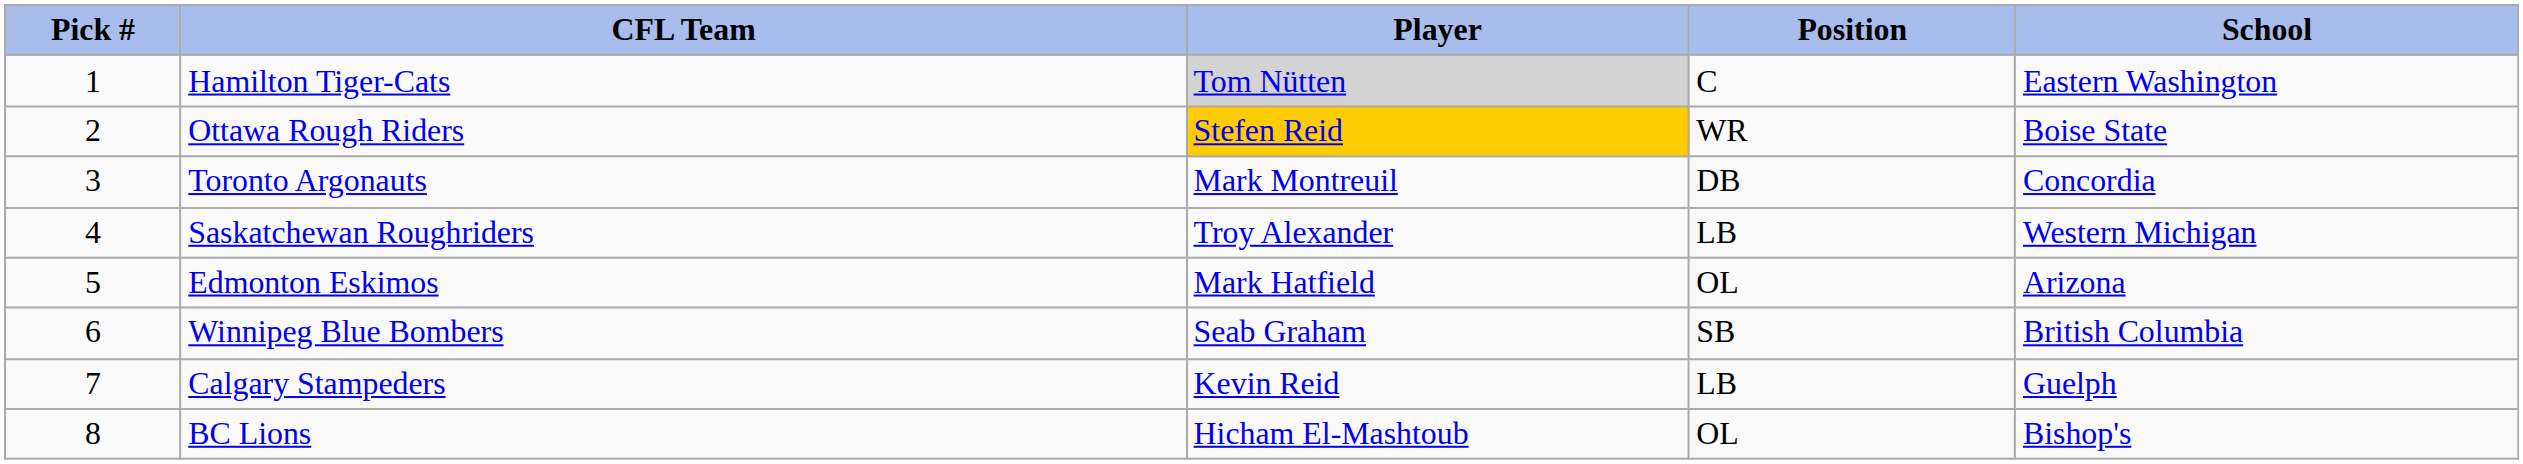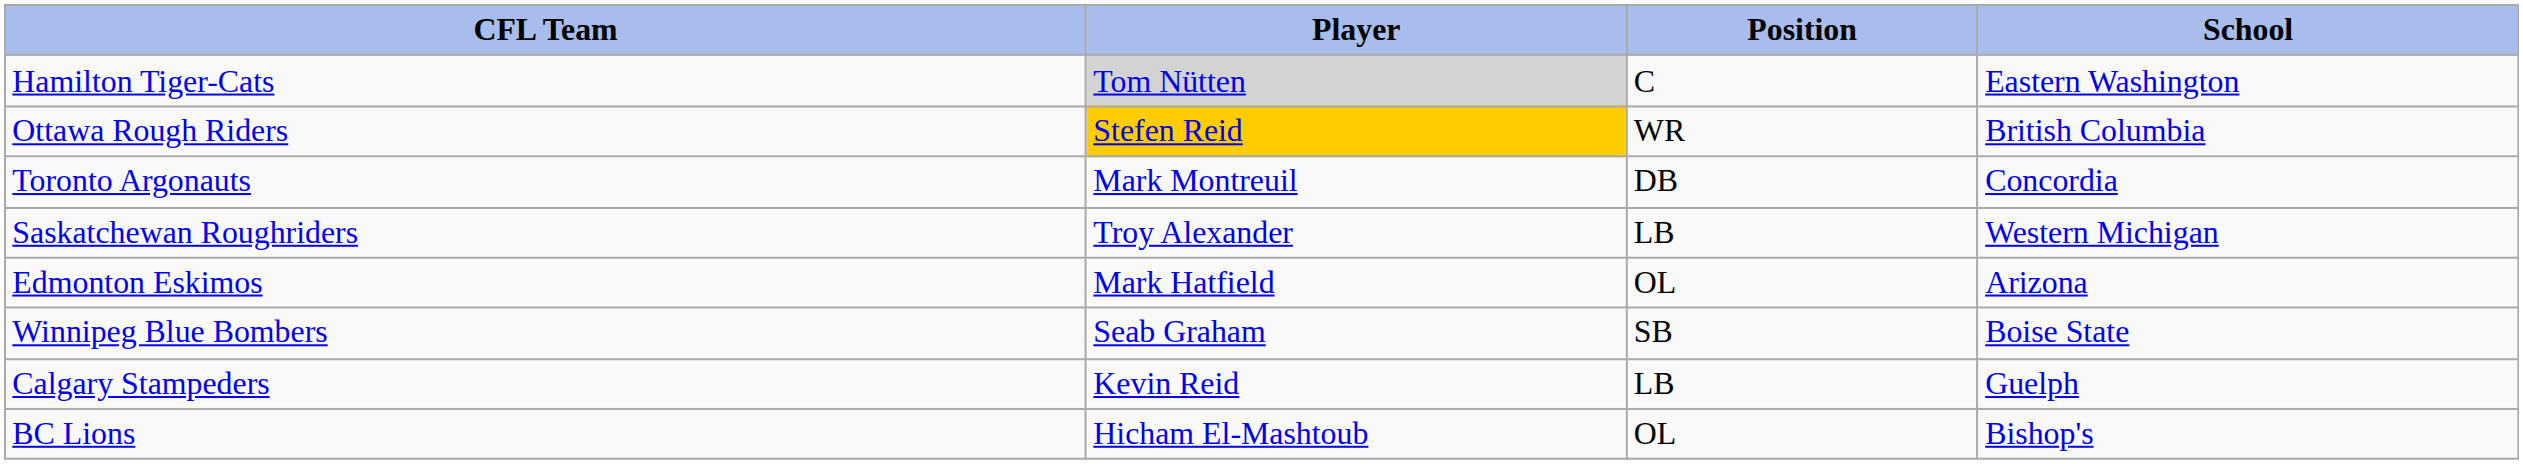 <table class="wikitable" style="width: 100%">
 <tr>
-<th style="background:#A8BDEC;" width=7%>Pick #</th>
 <th width=40% style="background:#A8BDEC;">CFL Team</th>
 <th width=20% style="background:#A8BDEC;">Player</th>
 <th width=13% style="background:#A8BDEC;">Position</th>
 <th width=20% style="background:#A8BDEC;">School</th>
 </tr>
 <tr>
-<td align=center>1</td>
 <td><a href='#'>Hamilton Tiger-Cats</a></td>
 <td style="background: lightgrey;"><a href='#'>Tom Nütten</a></td>
 <td>C</td>
 <td><a href='#'>Eastern Washington</a></td>
 </tr>
 <tr>
-<td align=center>2</td>
 <td><a href='#'>Ottawa Rough Riders</a></td>
 <td bgcolor="#FFCC00"><a href='#'>Stefen Reid</a></td>
 <td>WR</td>
-<td><a href='#'>Boise State</a></td>
+<td><a href='#'>British Columbia</a></td>
 </tr>
 <tr>
-<td align=center>3</td>
 <td><a href='#'>Toronto Argonauts</a></td>
 <td><a href='#'>Mark Montreuil</a></td>
 <td>DB</td>
 <td><a href='#'>Concordia</a></td>
 </tr>
 <tr>
-<td align=center>4</td>
 <td><a href='#'>Saskatchewan Roughriders</a></td>
 <td><a href='#'>Troy Alexander</a></td>
 <td>LB</td>
 <td><a href='#'>Western Michigan</a></td>
 </tr>
 <tr>
-<td align=center>5</td>
 <td><a href='#'>Edmonton Eskimos</a></td>
 <td><a href='#'>Mark Hatfield</a></td>
 <td>OL</td>
 <td><a href='#'>Arizona</a></td>
 </tr>
 <tr>
-<td align=center>6</td>
 <td><a href='#'>Winnipeg Blue Bombers</a></td>
 <td><a href='#'>Seab Graham</a></td>
 <td>SB</td>
-<td><a href='#'>British Columbia</a></td>
+<td><a href='#'>Boise State</a></td>
 </tr>
 <tr>
-<td align=center>7</td>
 <td><a href='#'>Calgary Stampeders</a></td>
 <td><a href='#'>Kevin Reid</a></td>
 <td>LB</td>
 <td><a href='#'>Guelph</a></td>
 </tr>
 <tr>
-<td align=center>8</td>
 <td><a href='#'>BC Lions</a></td>
 <td><a href='#'>Hicham El-Mashtoub</a></td>
 <td>OL</td>
 <td><a href='#'>Bishop's</a></td>
 </tr>
 </table>
